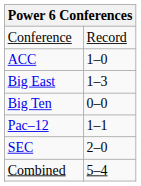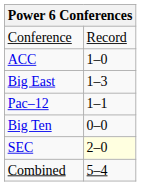 <table class="wikitable">
 <tr>
 <th colspan="2">Power 6 Conferences</th>
 </tr>
 <tr>
 <td><u>Conference</u></td>
 <td><u>Record</u></td>
 </tr>
 <tr>
 <td><a href='#'>ACC</a></td>
 <td>1–0</td>
 </tr>
 <tr>
 <td><a href='#'>Big East</a></td>
 <td>1–3</td>
 </tr>
 <tr>
+<td><a href='#'>Pac–12</a></td>
+<td>1–1</td>
+</tr>
+<tr>
 <td><a href='#'>Big Ten</a></td>
 <td>0–0</td>
 </tr>
 <tr>
-<td><a href='#'>Pac–12</a></td>
-<td>1–1</td>
-</tr>
-<tr>
 <td><a href='#'>SEC</a></td>
-<td>2–0</td>
+<td style="background: lightyellow;">2–0</td>
 </tr>
 <tr>
 <td><u>Combined</u></td>
 <td><u>5–4</u></td>
 </tr>
 </table>
